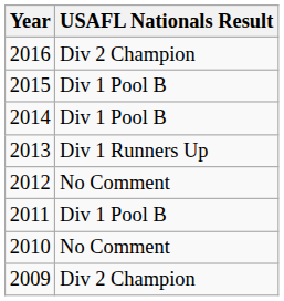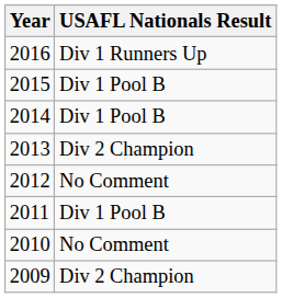 <table class="wikitable">
 <tr>
 <th>Year</th>
 <th>USAFL Nationals Result</th>
 </tr>
 <tr>
 <td>2016</td>
-<td>Div 2 Champion</td>
+<td>Div 1 Runners Up</td>
 </tr>
 <tr>
 <td>2015</td>
 <td>Div 1 Pool B</td>
 </tr>
 <tr>
 <td>2014</td>
 <td>Div 1 Pool B</td>
 </tr>
 <tr>
 <td>2013</td>
-<td>Div 1 Runners Up</td>
+<td>Div 2 Champion</td>
 </tr>
 <tr>
 <td>2012</td>
 <td>No Comment</td>
 </tr>
 <tr>
 <td>2011</td>
 <td>Div 1 Pool B</td>
 </tr>
 <tr>
 <td>2010</td>
 <td>No Comment</td>
 </tr>
 <tr>
 <td>2009</td>
 <td>Div 2 Champion</td>
 </tr>
 </table>
